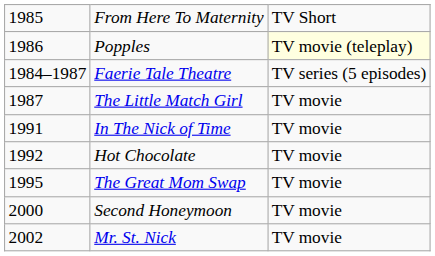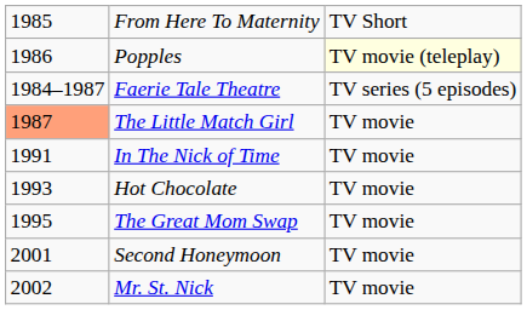 <table class="wikitable sortable">
 <tr>
 <td>1985</td>
 <td><em>From Here To Maternity</em></td>
 <td>TV Short</td>
 </tr>
 <tr>
 <td>1986</td>
 <td><em>Popples</em></td>
 <td style="background: lightyellow;">TV movie (teleplay)</td>
 </tr>
 <tr>
 <td>1984–1987</td>
 <td><em><a href='#'>Faerie Tale Theatre</a></em></td>
 <td>TV series (5 episodes)</td>
 </tr>
 <tr>
-<td>1987</td>
+<td style="background: lightsalmon;">1987</td>
 <td><em><a href='#'>The Little Match Girl</a></em></td>
 <td>TV movie</td>
 </tr>
 <tr>
 <td>1991</td>
 <td><em><a href='#'>In The Nick of Time</a></em></td>
 <td>TV movie</td>
 </tr>
 <tr>
-<td>1992</td>
+<td>1993</td>
 <td><em>Hot Chocolate</em></td>
 <td>TV movie</td>
 </tr>
 <tr>
 <td>1995</td>
 <td><em><a href='#'>The Great Mom Swap</a></em></td>
 <td>TV movie</td>
 </tr>
 <tr>
-<td>2000</td>
+<td>2001</td>
 <td><em>Second Honeymoon</em></td>
 <td>TV movie</td>
 </tr>
 <tr>
 <td>2002</td>
 <td><em><a href='#'>Mr. St. Nick</a></em></td>
 <td>TV movie</td>
 </tr>
 </table>
